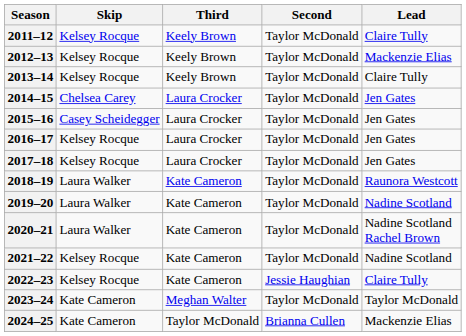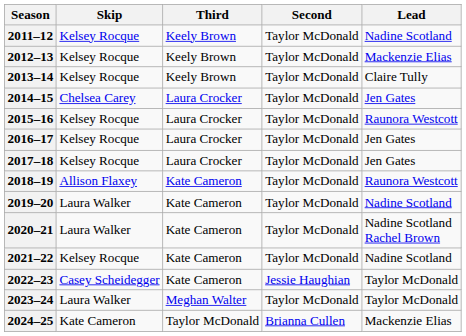 <table class="wikitable">
 <tr>
 <th scope="col">Season</th>
 <th scope="col">Skip</th>
 <th scope="col">Third</th>
 <th scope="col">Second</th>
 <th scope="col">Lead</th>
 </tr>
 <tr>
 <th scope="row">2011–12</th>
 <td><a href='#'>Kelsey Rocque</a></td>
 <td><a href='#'>Keely Brown</a></td>
 <td>Taylor McDonald</td>
-<td><a href='#'>Claire Tully</a></td>
+<td><a href='#'>Nadine Scotland</a></td>
 </tr>
 <tr>
 <th scope="row">2012–13</th>
 <td>Kelsey Rocque</td>
 <td>Keely Brown</td>
 <td>Taylor McDonald</td>
 <td><a href='#'>Mackenzie Elias</a></td>
 </tr>
 <tr>
 <th scope="row">2013–14</th>
 <td>Kelsey Rocque</td>
 <td>Keely Brown</td>
 <td>Taylor McDonald</td>
 <td>Claire Tully</td>
 </tr>
 <tr>
 <th scope="row">2014–15</th>
 <td><a href='#'>Chelsea Carey</a></td>
 <td><a href='#'>Laura Crocker</a></td>
 <td>Taylor McDonald</td>
 <td><a href='#'>Jen Gates</a></td>
 </tr>
 <tr>
 <th scope="row">2015–16</th>
-<td><a href='#'>Casey Scheidegger</a></td>
+<td>Kelsey Rocque</td>
 <td>Laura Crocker</td>
 <td>Taylor McDonald</td>
-<td>Jen Gates</td>
+<td><a href='#'>Raunora Westcott</a></td>
 </tr>
 <tr>
 <th scope="row">2016–17</th>
 <td>Kelsey Rocque</td>
 <td>Laura Crocker</td>
 <td>Taylor McDonald</td>
 <td>Jen Gates</td>
 </tr>
 <tr>
 <th scope="row">2017–18</th>
 <td>Kelsey Rocque</td>
 <td>Laura Crocker</td>
 <td>Taylor McDonald</td>
 <td>Jen Gates</td>
 </tr>
 <tr>
 <th scope="row">2018–19</th>
-<td>Laura Walker</td>
+<td><a href='#'>Allison Flaxey</a></td>
 <td><a href='#'>Kate Cameron</a></td>
 <td>Taylor McDonald</td>
 <td><a href='#'>Raunora Westcott</a></td>
 </tr>
 <tr>
 <th scope="row">2019–20</th>
 <td>Laura Walker</td>
 <td>Kate Cameron</td>
 <td>Taylor McDonald</td>
 <td><a href='#'>Nadine Scotland</a></td>
 </tr>
 <tr>
 <th scope="row">2020–21</th>
 <td>Laura Walker</td>
 <td>Kate Cameron</td>
 <td>Taylor McDonald</td>
 <td>Nadine Scotland<br> <a href='#'>Rachel Brown</a></td>
 </tr>
 <tr>
 <th scope="row">2021–22</th>
 <td>Kelsey Rocque</td>
 <td>Kate Cameron</td>
 <td>Taylor McDonald</td>
 <td>Nadine Scotland</td>
 </tr>
 <tr>
 <th scope="row">2022–23</th>
-<td>Kelsey Rocque</td>
+<td><a href='#'>Casey Scheidegger</a></td>
 <td>Kate Cameron</td>
 <td><a href='#'>Jessie Haughian</a></td>
-<td><a href='#'>Claire Tully</a></td>
+<td>Taylor McDonald</td>
 </tr>
 <tr>
 <th scope="row">2023–24</th>
-<td>Kate Cameron</td>
+<td>Laura Walker</td>
 <td><a href='#'>Meghan Walter</a></td>
 <td>Taylor McDonald</td>
 <td>Taylor McDonald</td>
 </tr>
 <tr>
 <th scope="row">2024–25</th>
 <td>Kate Cameron</td>
 <td>Taylor McDonald</td>
 <td><a href='#'>Brianna Cullen</a></td>
 <td>Mackenzie Elias</td>
 </tr>
 </table>
